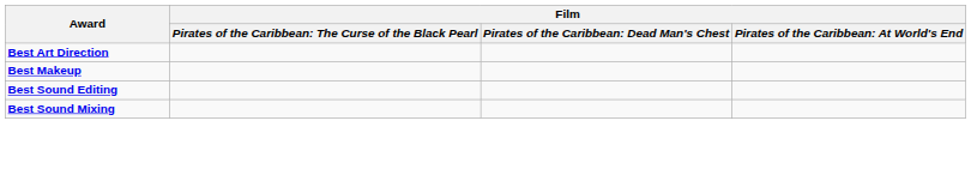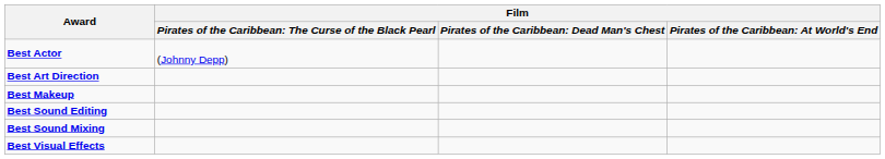 <table class="wikitable" style="margin:left;">
 <tr>
 <th style="width:214px;" rowspan="2">Award</th>
 <th colspan="3">Film</th>
 </tr>
 <tr>
 <th><em>Pirates of the Caribbean: The Curse of the Black Pearl</em></th>
 <th><em>Pirates of the Caribbean: Dead Man's Chest</em></th>
 <th><em>Pirates of the Caribbean: At World's End</em></th>
+</tr>
+<tr>
+<td><strong><a href='#'>Best Actor</a></strong></td>
+<td><br>(<a href='#'>Johnny Depp</a>)</td>
+<td></td>
+<td></td>
 </tr>
 <tr>
 <td><strong><a href='#'>Best Art Direction</a></strong></td>
 <td></td>
 <td></td>
 <td></td>
 </tr>
 <tr>
 <td><strong><a href='#'>Best Makeup</a></strong></td>
 <td></td>
 <td></td>
 <td></td>
 </tr>
 <tr>
 <td><strong><a href='#'>Best Sound Editing</a></strong></td>
 <td></td>
 <td></td>
 <td></td>
 </tr>
 <tr>
 <td><strong><a href='#'>Best Sound Mixing</a></strong></td>
 <td></td>
 <td></td>
 <td></td>
 </tr>
+<tr>
+<td><strong><a href='#'>Best Visual Effects</a></strong></td>
+<td></td>
+<td></td>
+<td></td>
+</tr>
 </table>
